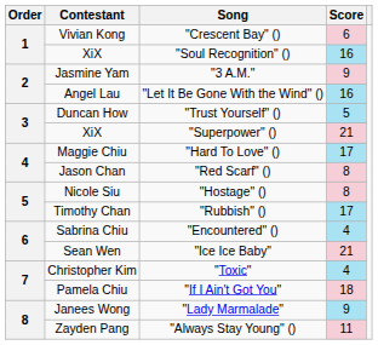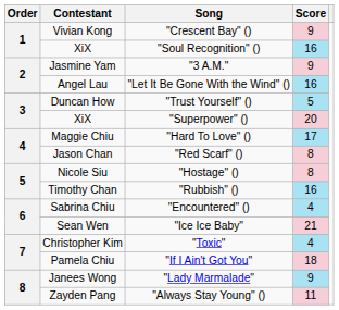 <table class="wikitable unsortable" style="text-align:center; line-height:18px;">
 <tr>
 <th scope="col">Order</th>
 <th scope="col">Contestant</th>
 <th scope="col">Song</th>
 <th scope="col">Score<br></th>
 <th scope="col"></th>
 </tr>
 <tr>
 <th scope="row" rowspan="2">1</th>
 <td>Vivian Kong</td>
 <td>"Crescent Bay" () </td>
-<td style="background:#F6CED8;">6</td>
+<td style="background:#F6CED8;">9</td>
 <td rowspan="16"></td>
 </tr>
 <tr>
 <td>XiX</td>
 <td>"Soul Recognition" () </td>
 <td style="background:#A9E2F3;">16</td>
 </tr>
 <tr>
 <th scope="row" rowspan="2">2</th>
 <td>Jasmine Yam</td>
 <td>"3 A.M." </td>
 <td style="background:#F6CED8;">9</td>
 </tr>
 <tr>
 <td>Angel Lau</td>
 <td>"Let It Be Gone With the Wind" () </td>
 <td style="background:#A9E2F3;">16</td>
 </tr>
 <tr>
 <th scope="row" rowspan="2">3</th>
 <td>Duncan How</td>
 <td>"Trust Yourself" () </td>
 <td style="background:#A9E2F3;">5</td>
 </tr>
 <tr>
 <td>XiX</td>
 <td>"Superpower" () </td>
-<td style="background:#F6CED8;">21</td>
+<td style="background:#F6CED8;">20</td>
 </tr>
 <tr>
 <th scope="row" rowspan="2">4</th>
 <td>Maggie Chiu</td>
 <td>"Hard To Love" () </td>
 <td style="background:#A9E2F3;">17</td>
 </tr>
 <tr>
 <td>Jason Chan</td>
 <td>"Red Scarf" () </td>
 <td style="background:#F6CED8;">8</td>
 </tr>
 <tr>
 <th scope="row" rowspan="2">5</th>
 <td>Nicole Siu</td>
 <td>"Hostage" () </td>
 <td style="background:#F6CED8;">8</td>
 </tr>
 <tr>
 <td>Timothy Chan</td>
 <td>"Rubbish" () </td>
-<td style="background:#A9E2F3;">17</td>
+<td style="background:#A9E2F3;">16</td>
 </tr>
 <tr>
 <th scope="row" rowspan="2">6</th>
 <td>Sabrina Chiu</td>
 <td>"Encountered" () </td>
 <td style="background:#A9E2F3;">4</td>
 </tr>
 <tr>
 <td>Sean Wen</td>
 <td>"Ice Ice Baby" </td>
 <td style="background:#F6CED8;">21</td>
 </tr>
 <tr>
 <th scope="row" rowspan="2">7</th>
 <td>Christopher Kim</td>
 <td>"<a href='#'>Toxic</a>" </td>
 <td style="background:#A9E2F3;">4</td>
 </tr>
 <tr>
 <td>Pamela Chiu</td>
 <td>"<a href='#'>If I Ain't Got You</a>" </td>
 <td style="background:#F6CED8;">18</td>
 </tr>
 <tr>
 <th scope="row" rowspan="2">8</th>
 <td>Janees Wong</td>
 <td>"<a href='#'>Lady Marmalade</a>" </td>
 <td style="background:#A9E2F3;">9</td>
 </tr>
 <tr>
 <td>Zayden Pang</td>
 <td>"Always Stay Young" () </td>
 <td style="background:#F6CED8;">11</td>
 </tr>
 </table>
